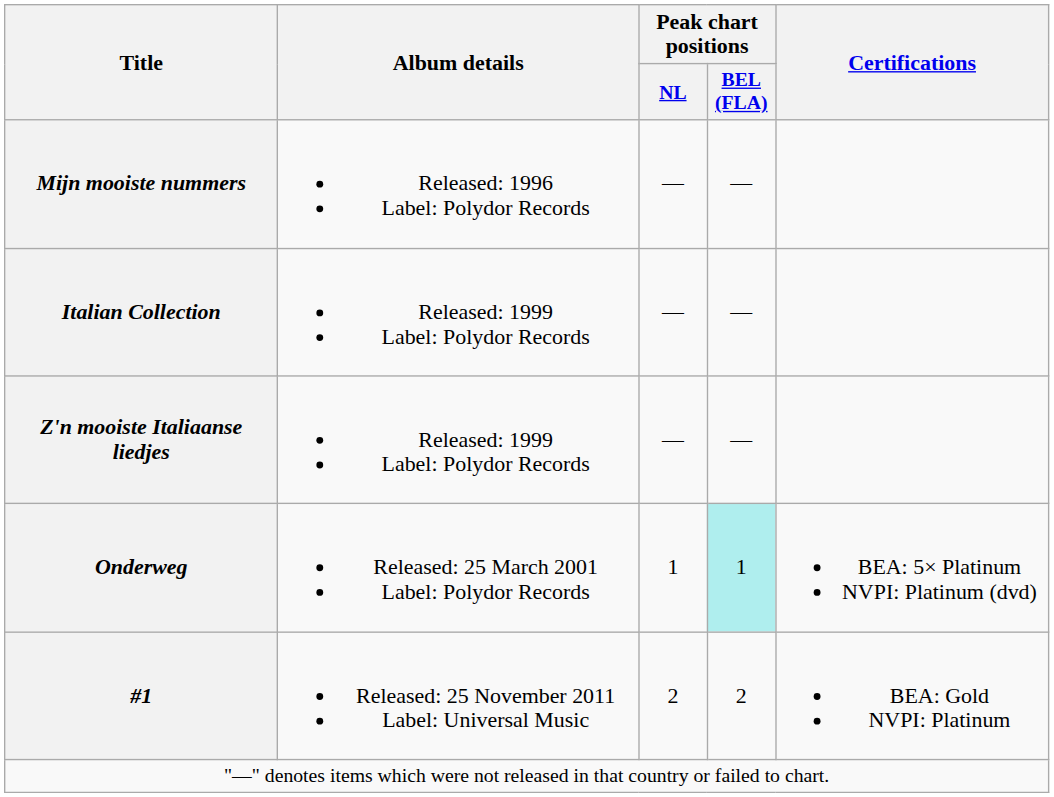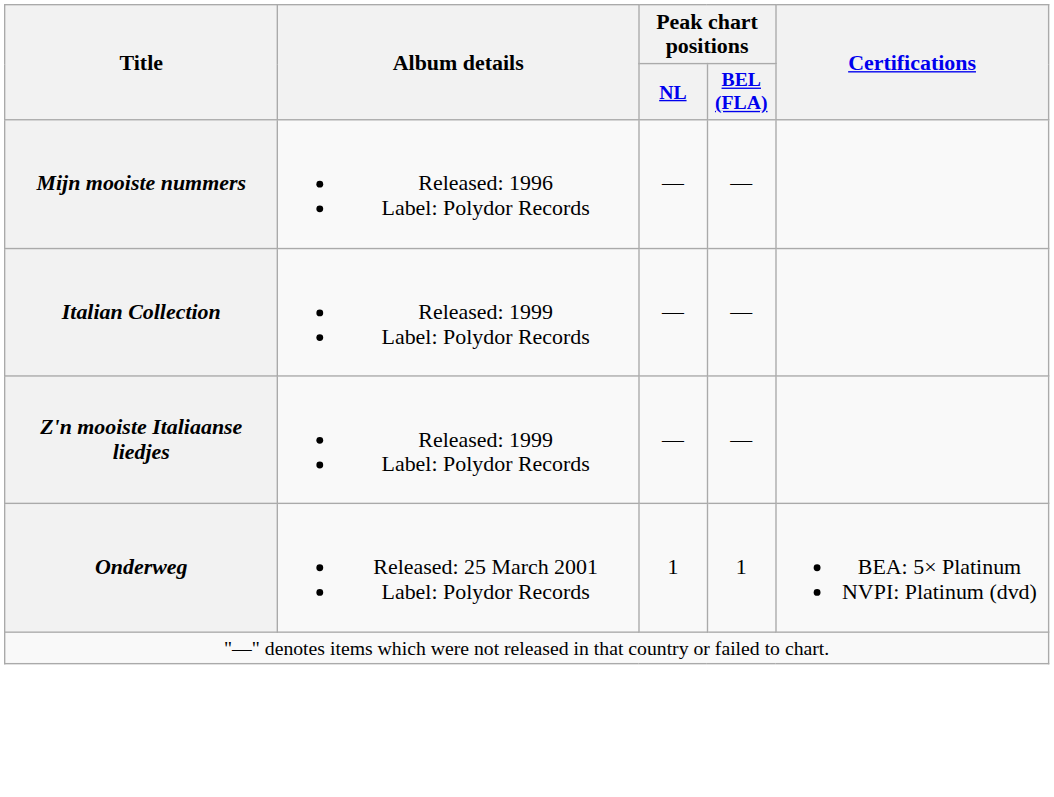 <table class="wikitable plainrowheaders" style="text-align:center;" border="1">
 <tr>
 <th scope="col" rowspan="2" style="width:12em;">Title</th>
 <th scope="col" rowspan="2" style="width:16em;">Album details</th>
 <th scope="col" colspan="2">Peak chart positions</th>
 <th scope="col" rowspan="2" style="width:12em;"><a href='#'>Certifications</a></th>
 </tr>
 <tr>
 <th scope="col" style="width:3em;font-size:90%;"><a href='#'>NL</a><br></th>
 <th scope="col" style="width:3em;font-size:90%;"><a href='#'>BEL<br>(FLA)</a><br></th>
 </tr>
 <tr>
 <th scope="row"><em>Mijn mooiste nummers</em></th>
 <td><br><ul><li>Released: 1996</li><li>Label: Polydor Records</li></ul></td>
 <td>—</td>
 <td>—</td>
 <td></td>
 </tr>
 <tr>
 <th scope="row"><em>Italian Collection</em></th>
 <td><br><ul><li>Released: 1999</li><li>Label: Polydor Records</li></ul></td>
 <td>—</td>
 <td>—</td>
 <td></td>
 </tr>
 <tr>
 <th scope="row"><em>Z'n mooiste Italiaanse liedjes</em></th>
 <td><br><ul><li>Released: 1999</li><li>Label: Polydor Records</li></ul></td>
 <td>—</td>
 <td>—</td>
 <td></td>
 </tr>
 <tr>
 <th scope="row"><em>Onderweg</em></th>
 <td><br><ul><li>Released: 25 March 2001</li><li>Label: Polydor Records</li></ul></td>
 <td>1</td>
-<td style="background: paleturquoise;">1</td>
+<td>1</td>
 <td><br><ul><li>BEA: 5× Platinum</li><li>NVPI: Platinum (dvd)</li></ul></td>
-</tr>
-<tr>
-<th scope="row"><em>#1</em></th>
-<td><br><ul><li>Released: 25 November 2011</li><li>Label: Universal Music</li></ul></td>
-<td>2</td>
-<td>2</td>
-<td><br><ul><li>BEA: Gold</li><li>NVPI: Platinum</li></ul></td>
 </tr>
 <tr>
 <td colspan="5" align="center" style="font-size:90%;">"—" denotes items which were not released in that country or failed to chart.</td>
 </tr>
 </table>
